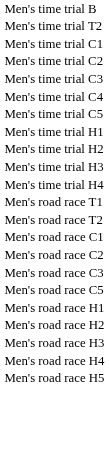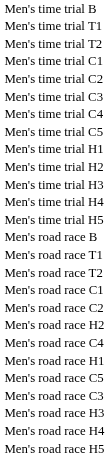 <table>
 <tr>
 <td>Men's time trial B<br></td>
+<td></td>
+<td></td>
+<td></td>
+</tr>
+<tr>
+<td>Men's time trial T1<br></td>
 <td></td>
 <td></td>
 <td></td>
 </tr>
 <tr>
 <td>Men's time trial T2<br></td>
 <td></td>
 <td></td>
 <td></td>
 </tr>
 <tr>
 <td>Men's time trial C1<br></td>
 <td></td>
 <td></td>
 <td></td>
 </tr>
 <tr>
 <td>Men's time trial C2<br></td>
 <td></td>
 <td></td>
 <td></td>
 </tr>
 <tr>
 <td>Men's time trial C3<br></td>
 <td></td>
 <td></td>
 <td></td>
 </tr>
 <tr>
 <td>Men's time trial C4<br></td>
 <td></td>
 <td></td>
 <td></td>
 </tr>
 <tr>
 <td>Men's time trial C5<br></td>
 <td></td>
 <td></td>
 <td></td>
 </tr>
 <tr>
 <td>Men's time trial H1<br></td>
 <td></td>
 <td></td>
 <td></td>
 </tr>
 <tr>
 <td>Men's time trial H2<br></td>
 <td></td>
 <td></td>
 <td></td>
 </tr>
 <tr>
 <td>Men's time trial H3<br></td>
 <td></td>
 <td></td>
 <td></td>
 </tr>
 <tr>
 <td>Men's time trial H4<br></td>
 <td></td>
 <td></td>
 <td></td>
 </tr>
 <tr>
+<td>Men's time trial H5<br></td>
+<td></td>
+<td></td>
+<td></td>
+</tr>
+<tr>
+<td>Men's road race B<br></td>
+<td></td>
+<td></td>
+<td></td>
+</tr>
+<tr>
 <td>Men's road race T1<br></td>
 <td></td>
 <td></td>
 <td></td>
 </tr>
 <tr>
 <td>Men's road race T2<br></td>
 <td></td>
 <td></td>
 <td></td>
 </tr>
 <tr>
 <td>Men's road race C1<br></td>
 <td></td>
 <td></td>
 <td></td>
 </tr>
 <tr>
 <td>Men's road race C2<br></td>
 <td></td>
 <td></td>
 <td></td>
 </tr>
 <tr>
-<td>Men's road race C3<br></td>
+<td>Men's road race H2<br></td>
+<td></td>
+<td></td>
+<td></td>
+</tr>
+<tr>
+<td>Men's road race C4<br></td>
+<td></td>
+<td></td>
+<td></td>
+</tr>
+<tr>
+<td>Men's road race H1<br></td>
 <td></td>
 <td></td>
 <td></td>
 </tr>
 <tr>
 <td>Men's road race C5<br></td>
 <td></td>
 <td></td>
 <td></td>
 </tr>
 <tr>
-<td>Men's road race H1<br></td>
-<td></td>
-<td></td>
-<td></td>
-</tr>
-<tr>
-<td>Men's road race H2<br></td>
+<td>Men's road race C3<br></td>
 <td></td>
 <td></td>
 <td></td>
 </tr>
 <tr>
 <td>Men's road race H3<br></td>
 <td></td>
 <td></td>
 <td></td>
 </tr>
 <tr>
 <td>Men's road race H4<br></td>
 <td></td>
 <td></td>
 <td></td>
 </tr>
 <tr>
 <td>Men's road race H5<br></td>
 <td></td>
 <td></td>
 <td></td>
 </tr>
 <tr>
 </tr>
 </table>
